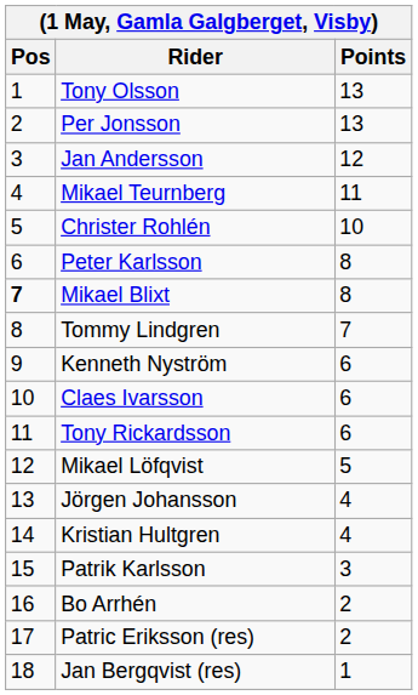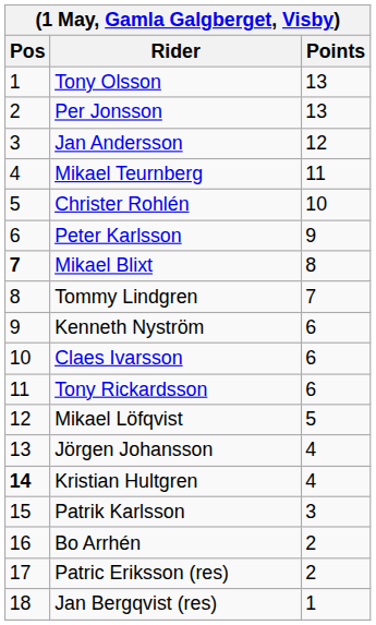 <table class="wikitable">
 <tr>
 <th colspan="6">(1 May, <a href='#'>Gamla Galgberget</a>, <a href='#'>Visby</a>)</th>
 </tr>
 <tr>
 <th width=30>Pos</th>
 <th width=200>Rider</th>
 <th width=50>Points</th>
 </tr>
 <tr>
 <td>1</td>
 <td style="text-align:left;"><a href='#'>Tony Olsson</a></td>
 <td>13</td>
 </tr>
 <tr>
 <td>2</td>
 <td style="text-align:left;"><a href='#'>Per Jonsson</a></td>
 <td>13</td>
 </tr>
 <tr>
 <td>3</td>
 <td style="text-align:left;"><a href='#'>Jan Andersson</a></td>
 <td>12</td>
 </tr>
 <tr>
 <td>4</td>
 <td style="text-align:left;"><a href='#'>Mikael Teurnberg</a></td>
 <td>11</td>
 </tr>
 <tr>
 <td>5</td>
 <td style="text-align:left;"><a href='#'>Christer Rohlén</a></td>
 <td>10</td>
 </tr>
 <tr>
 <td>6</td>
 <td style="text-align:left;"><a href='#'>Peter Karlsson</a></td>
-<td>8</td>
+<td>9</td>
 </tr>
 <tr>
 <td><strong>7</strong></td>
 <td style="text-align:left;"><a href='#'>Mikael Blixt</a></td>
 <td>8</td>
 </tr>
 <tr>
 <td>8</td>
 <td style="text-align:left;">Tommy Lindgren</td>
 <td>7</td>
 </tr>
 <tr>
 <td>9</td>
 <td style="text-align:left;">Kenneth Nyström</td>
 <td>6</td>
 </tr>
 <tr>
 <td>10</td>
 <td style="text-align:left;"><a href='#'>Claes Ivarsson</a></td>
 <td>6</td>
 </tr>
 <tr>
 <td>11</td>
 <td style="text-align:left;"><a href='#'>Tony Rickardsson</a></td>
 <td>6</td>
 </tr>
 <tr>
 <td>12</td>
 <td style="text-align:left;">Mikael Löfqvist</td>
 <td>5</td>
 </tr>
 <tr>
 <td>13</td>
 <td style="text-align:left;">Jörgen Johansson</td>
 <td>4</td>
 </tr>
 <tr>
-<td>14</td>
+<td><strong>14</strong></td>
 <td style="text-align:left;">Kristian Hultgren</td>
 <td>4</td>
 </tr>
 <tr>
 <td>15</td>
 <td style="text-align:left;">Patrik Karlsson</td>
 <td>3</td>
 </tr>
 <tr>
 <td>16</td>
 <td style="text-align:left;">Bo Arrhén</td>
 <td>2</td>
 </tr>
 <tr>
 <td>17</td>
 <td style="text-align:left;">Patric Eriksson (res)</td>
 <td>2</td>
 </tr>
 <tr>
 <td>18</td>
 <td style="text-align:left;">Jan Bergqvist (res)</td>
 <td>1</td>
 </tr>
 </table>
